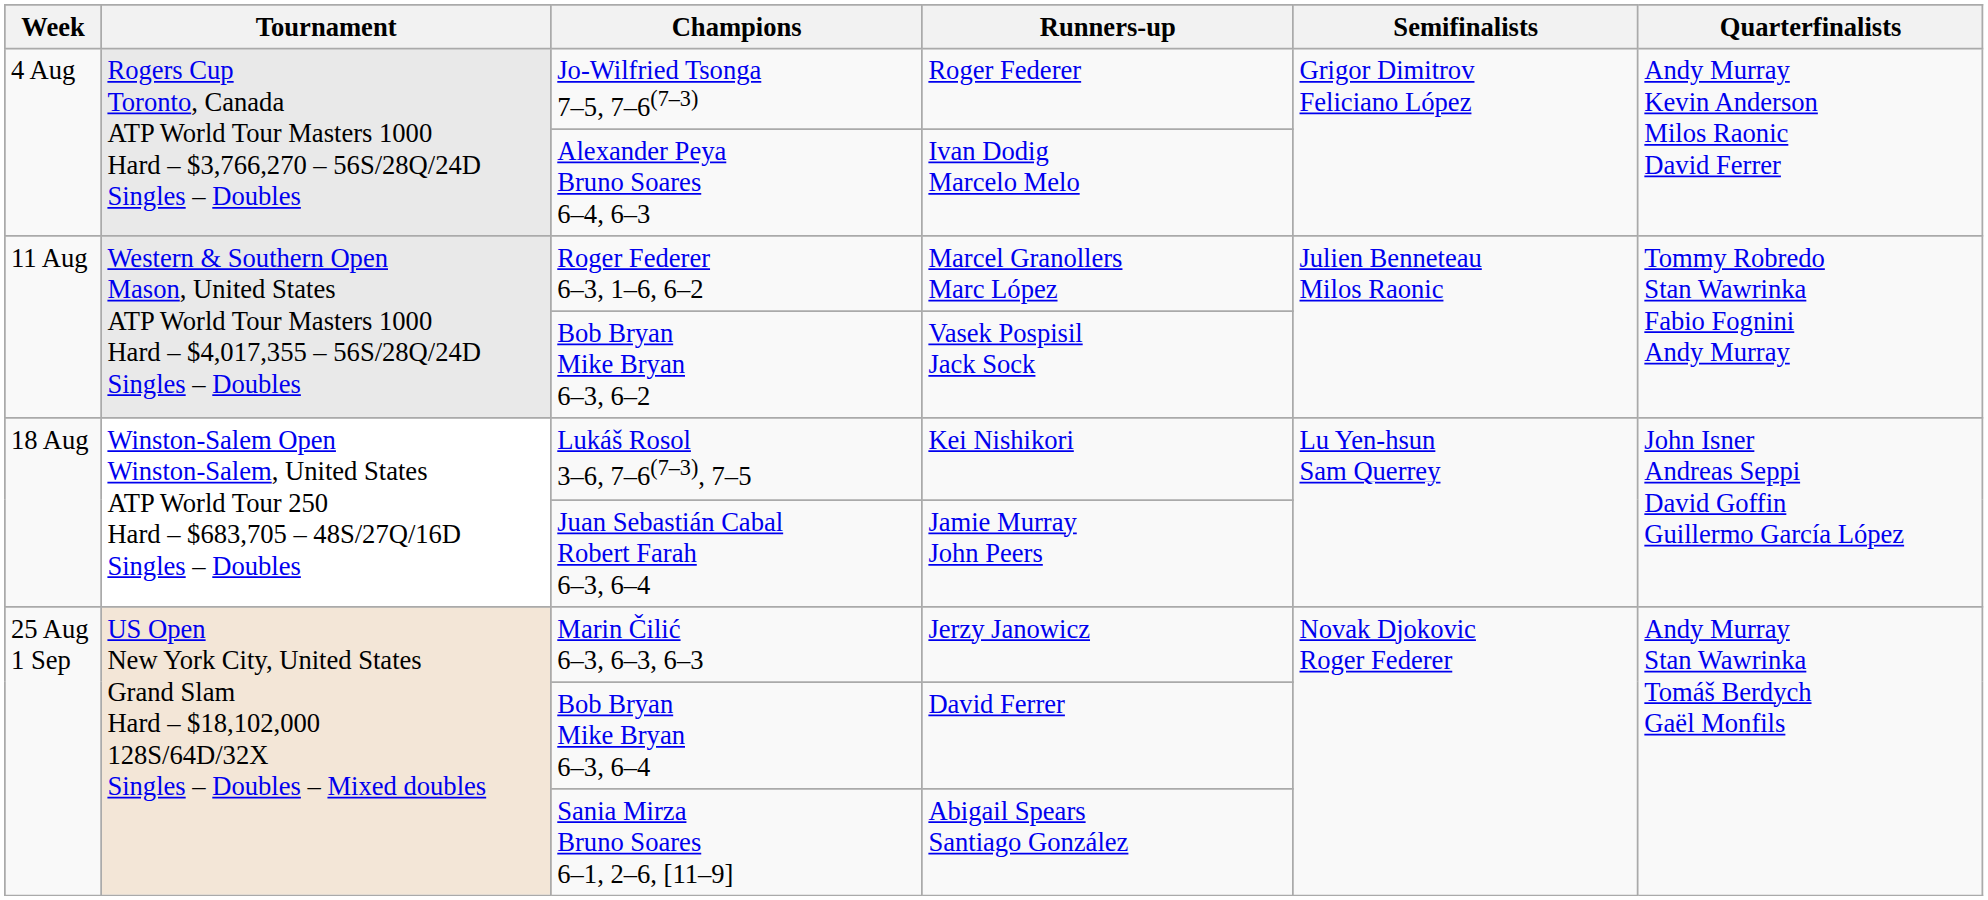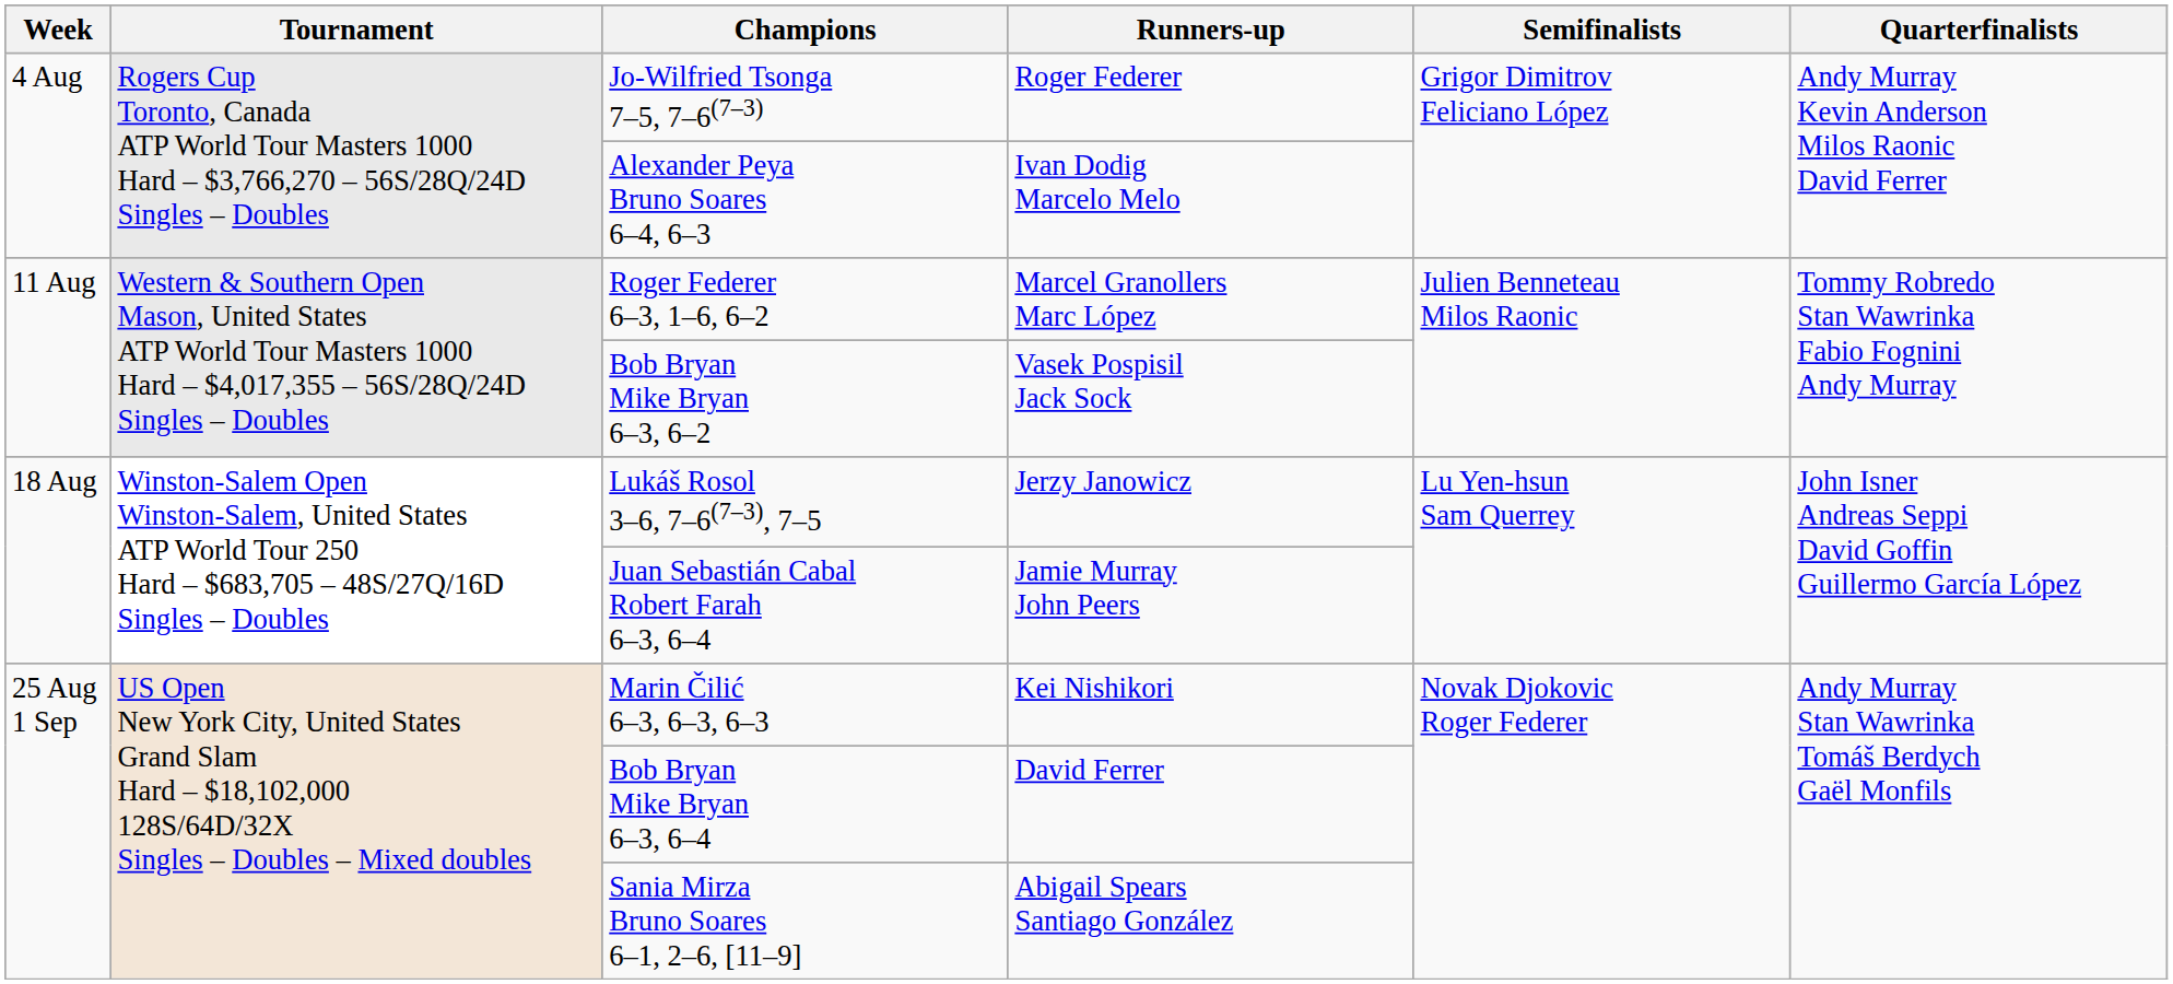 <table class=wikitable style=font-size:95%>
 <tr>
 <th style="width:48px;">Week</th>
 <th style="width:250px;">Tournament</th>
 <th style="width:205px;">Champions</th>
 <th style="width:205px;">Runners-up</th>
 <th style="width:190px;">Semifinalists</th>
 <th style="width:190px;">Quarterfinalists</th>
 </tr>
 <tr valign=top>
 <td rowspan=2>4 Aug</td>
 <td bgcolor=#E9E9E9 rowspan=2><a href='#'>Rogers Cup</a><br> <a href='#'>Toronto</a>, Canada<br>ATP World Tour Masters 1000<br>Hard – $3,766,270 – 56S/28Q/24D<br><a href='#'>Singles</a> – <a href='#'>Doubles</a></td>
 <td> <a href='#'>Jo-Wilfried Tsonga</a> <br>7–5, 7–6<sup>(7–3)</sup></td>
 <td> <a href='#'>Roger Federer</a></td>
 <td rowspan=2> <a href='#'>Grigor Dimitrov</a><br> <a href='#'>Feliciano López</a></td>
 <td rowspan=2> <a href='#'>Andy Murray</a><br> <a href='#'>Kevin Anderson</a><br>  <a href='#'>Milos Raonic</a> <br> <a href='#'>David Ferrer</a></td>
 </tr>
 <tr valign=top>
 <td> <a href='#'>Alexander Peya</a> <br>  <a href='#'>Bruno Soares</a> <br> 6–4, 6–3</td>
 <td> <a href='#'>Ivan Dodig</a> <br>  <a href='#'>Marcelo Melo</a></td>
 </tr>
 <tr valign=top>
 <td rowspan=2>11 Aug</td>
 <td bgcolor=#E9E9E9 rowspan=2><a href='#'>Western & Southern Open</a><br> <a href='#'>Mason</a>, United States<br>ATP World Tour Masters 1000<br>Hard – $4,017,355 – 56S/28Q/24D<br><a href='#'>Singles</a> – <a href='#'>Doubles</a></td>
 <td> <a href='#'>Roger Federer</a> <br>6–3, 1–6, 6–2</td>
 <td> <a href='#'>Marcel Granollers</a> <br>  <a href='#'>Marc López</a></td>
 <td rowspan=2> <a href='#'>Julien Benneteau</a><br>  <a href='#'>Milos Raonic</a></td>
 <td rowspan=2> <a href='#'>Tommy Robredo</a> <br>  <a href='#'>Stan Wawrinka</a> <br> <a href='#'>Fabio Fognini</a> <br> <a href='#'>Andy Murray</a></td>
 </tr>
 <tr valign=top>
 <td> <a href='#'>Bob Bryan</a> <br>  <a href='#'>Mike Bryan</a> <br> 6–3, 6–2</td>
 <td> <a href='#'>Vasek Pospisil</a> <br>  <a href='#'>Jack Sock</a></td>
 </tr>
 <tr valign=top>
 <td rowspan=2>18 Aug</td>
 <td bgcolor=#ffffff rowspan=2><a href='#'>Winston-Salem Open</a> <br> <a href='#'>Winston-Salem</a>, United States <br>ATP World Tour 250<br>Hard – $683,705 – 48S/27Q/16D<br><a href='#'>Singles</a> – <a href='#'>Doubles</a></td>
 <td> <a href='#'>Lukáš Rosol</a> <br>3–6, 7–6<sup>(7–3)</sup>, 7–5</td>
-<td> <a href='#'>Kei Nishikori</a></td>
+<td> <a href='#'>Jerzy Janowicz</a></td>
 <td rowspan=2> <a href='#'>Lu Yen-hsun</a><br>  <a href='#'>Sam Querrey</a></td>
 <td rowspan=2> <a href='#'>John Isner</a><br> <a href='#'>Andreas Seppi</a> <br>  <a href='#'>David Goffin</a> <br> <a href='#'>Guillermo García López</a></td>
 </tr>
 <tr valign=top>
 <td> <a href='#'>Juan Sebastián Cabal</a><br> <a href='#'>Robert Farah</a><br>6–3, 6–4</td>
 <td> <a href='#'>Jamie Murray</a><br> <a href='#'>John Peers</a></td>
 </tr>
 <tr valign=top>
 <td rowspan=3>25 Aug<br>1 Sep</td>
 <td bgcolor=#F3E6D7 rowspan=3><a href='#'>US Open</a><br> New York City, United States<br>Grand Slam<br>Hard – $18,102,000<br>128S/64D/32X<br><a href='#'>Singles</a> – <a href='#'>Doubles</a> – <a href='#'>Mixed doubles</a></td>
 <td> <a href='#'>Marin Čilić</a><br>6–3, 6–3, 6–3</td>
-<td> <a href='#'>Jerzy Janowicz</a></td>
+<td> <a href='#'>Kei Nishikori</a></td>
 <td rowspan=3> <a href='#'>Novak Djokovic</a> <br>  <a href='#'>Roger Federer</a></td>
 <td rowspan=3> <a href='#'>Andy Murray</a><br> <a href='#'>Stan Wawrinka</a><br>  <a href='#'>Tomáš Berdych</a><br>  <a href='#'>Gaël Monfils</a></td>
 </tr>
 <tr valign=top>
 <td> <a href='#'>Bob Bryan</a> <br>  <a href='#'>Mike Bryan</a> <br> 6–3, 6–4</td>
 <td> <a href='#'>David Ferrer</a></td>
 </tr>
 <tr valign=top>
 <td> <a href='#'>Sania Mirza</a> <br> <a href='#'>Bruno Soares</a><br>6–1, 2–6, [11–9]</td>
 <td> <a href='#'>Abigail Spears</a> <br>  <a href='#'>Santiago González</a></td>
 </tr>
 </table>
